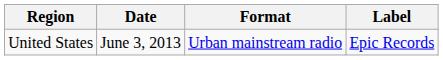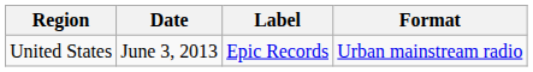 <table class="wikitable plainrowheaders">
 <tr>
 <th scope="col">Region</th>
 <th scope="col">Date</th>
+<th scope="col">Label</th>
 <th scope="col">Format</th>
-<th scope="col">Label</th>
 </tr>
 <tr>
 <td>United States</td>
 <td>June 3, 2013</td>
+<td><a href='#'>Epic Records</a></td>
 <td><a href='#'>Urban mainstream radio</a></td>
-<td><a href='#'>Epic Records</a></td>
 </tr>
 </table>
